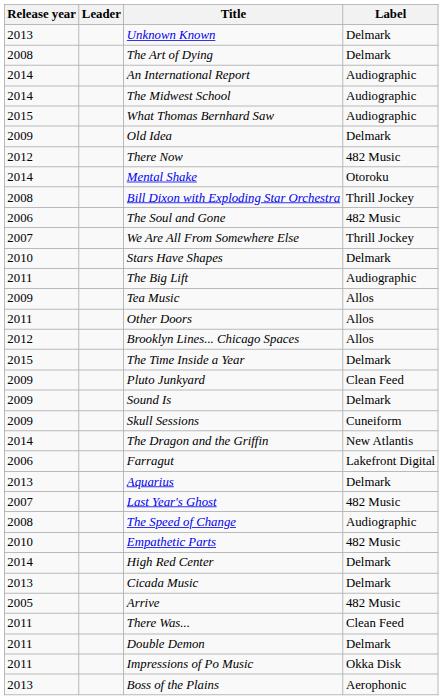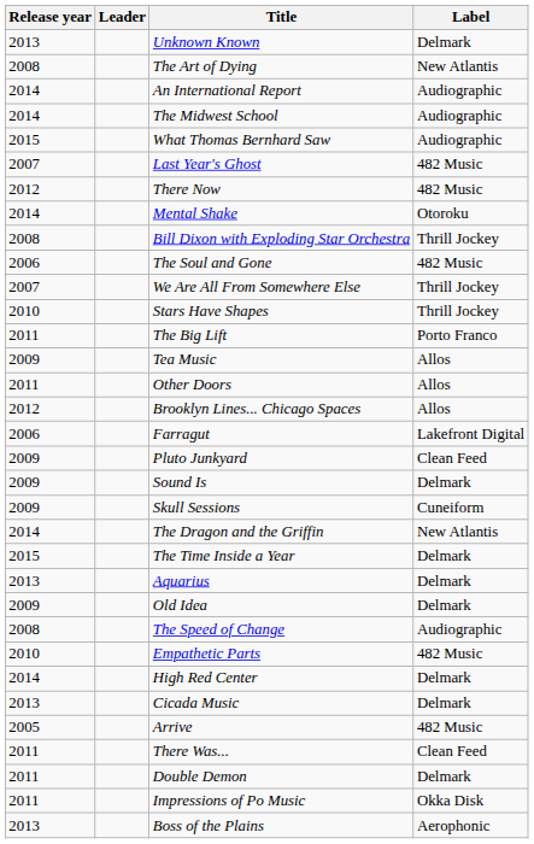 <table class="wikitable sortable">
 <tr>
 <th>Release year</th>
 <th>Leader</th>
 <th>Title</th>
 <th>Label</th>
 </tr>
 <tr>
 <td>2013</td>
 <td></td>
 <td><em><a href='#'>Unknown Known</a></em></td>
 <td>Delmark</td>
 </tr>
 <tr>
 <td>2008</td>
 <td></td>
 <td><em>The Art of Dying</em></td>
-<td>Delmark</td>
+<td>New Atlantis</td>
 </tr>
 <tr>
 <td>2014</td>
 <td></td>
 <td><em>An International Report</em></td>
 <td>Audiographic</td>
 </tr>
 <tr>
 <td>2014</td>
 <td></td>
 <td><em>The Midwest School</em></td>
 <td>Audiographic</td>
 </tr>
 <tr>
 <td>2015</td>
 <td></td>
 <td><em>What Thomas Bernhard Saw</em></td>
 <td>Audiographic</td>
 </tr>
 <tr>
-<td>2009</td>
+<td>2007</td>
 <td></td>
-<td><em>Old Idea</em></td>
-<td>Delmark</td>
+<td><em><a href='#'>Last Year's Ghost</a></em></td>
+<td>482 Music</td>
 </tr>
 <tr>
 <td>2012</td>
 <td></td>
 <td><em>There Now</em></td>
 <td>482 Music</td>
 </tr>
 <tr>
 <td>2014</td>
 <td></td>
 <td><em><a href='#'>Mental Shake</a></em></td>
 <td>Otoroku</td>
 </tr>
 <tr>
 <td>2008</td>
 <td></td>
 <td><em><a href='#'>Bill Dixon with Exploding Star Orchestra</a></em></td>
 <td>Thrill Jockey</td>
 </tr>
 <tr>
 <td>2006</td>
 <td></td>
 <td><em>The Soul and Gone</em></td>
 <td>482 Music</td>
 </tr>
 <tr>
 <td>2007</td>
 <td></td>
 <td><em>We Are All From Somewhere Else</em></td>
 <td>Thrill Jockey</td>
 </tr>
 <tr>
 <td>2010</td>
 <td></td>
 <td><em>Stars Have Shapes</em></td>
-<td>Delmark</td>
+<td>Thrill Jockey</td>
 </tr>
 <tr>
 <td>2011</td>
 <td></td>
 <td><em>The Big Lift</em></td>
-<td>Audiographic</td>
+<td>Porto Franco</td>
 </tr>
 <tr>
 <td>2009</td>
 <td></td>
 <td><em>Tea Music</em></td>
 <td>Allos</td>
 </tr>
 <tr>
 <td>2011</td>
 <td></td>
 <td><em>Other Doors</em></td>
 <td>Allos</td>
 </tr>
 <tr>
 <td>2012</td>
 <td></td>
 <td><em>Brooklyn Lines... Chicago Spaces</em></td>
 <td>Allos</td>
 </tr>
 <tr>
-<td>2015</td>
+<td>2006</td>
 <td></td>
-<td><em>The Time Inside a Year</em></td>
-<td>Delmark</td>
+<td><em>Farragut</em></td>
+<td>Lakefront Digital</td>
 </tr>
 <tr>
 <td>2009</td>
 <td></td>
 <td><em>Pluto Junkyard</em></td>
 <td>Clean Feed</td>
 </tr>
 <tr>
 <td>2009</td>
 <td></td>
 <td><em>Sound Is</em></td>
 <td>Delmark</td>
 </tr>
 <tr>
 <td>2009</td>
 <td></td>
 <td><em>Skull Sessions</em></td>
 <td>Cuneiform</td>
 </tr>
 <tr>
 <td>2014</td>
 <td></td>
 <td><em>The Dragon and the Griffin</em></td>
 <td>New Atlantis</td>
 </tr>
 <tr>
-<td>2006</td>
+<td>2015</td>
 <td></td>
-<td><em>Farragut</em></td>
-<td>Lakefront Digital</td>
+<td><em>The Time Inside a Year</em></td>
+<td>Delmark</td>
 </tr>
 <tr>
 <td>2013</td>
 <td></td>
 <td><em><a href='#'>Aquarius</a></em></td>
 <td>Delmark</td>
 </tr>
 <tr>
-<td>2007</td>
+<td>2009</td>
 <td></td>
-<td><em><a href='#'>Last Year's Ghost</a></em></td>
-<td>482 Music</td>
+<td><em>Old Idea</em></td>
+<td>Delmark</td>
 </tr>
 <tr>
 <td>2008</td>
 <td></td>
 <td><em><a href='#'>The Speed of Change</a></em></td>
 <td>Audiographic</td>
 </tr>
 <tr>
 <td>2010</td>
 <td></td>
 <td><em><a href='#'>Empathetic Parts</a></em></td>
 <td>482 Music</td>
 </tr>
 <tr>
 <td>2014</td>
 <td></td>
 <td><em>High Red Center</em></td>
 <td>Delmark</td>
 </tr>
 <tr>
 <td>2013</td>
 <td></td>
 <td><em>Cicada Music</em></td>
 <td>Delmark</td>
 </tr>
 <tr>
 <td>2005</td>
 <td></td>
 <td><em>Arrive</em></td>
 <td>482 Music</td>
 </tr>
 <tr>
 <td>2011</td>
 <td></td>
 <td><em>There Was...</em></td>
 <td>Clean Feed</td>
 </tr>
 <tr>
 <td>2011</td>
 <td></td>
 <td><em>Double Demon</em></td>
 <td>Delmark</td>
 </tr>
 <tr>
 <td>2011</td>
 <td></td>
 <td><em>Impressions of Po Music</em></td>
 <td>Okka Disk</td>
 </tr>
 <tr>
 <td>2013</td>
 <td></td>
 <td><em>Boss of the Plains</em></td>
 <td>Aerophonic</td>
 </tr>
 </table>
